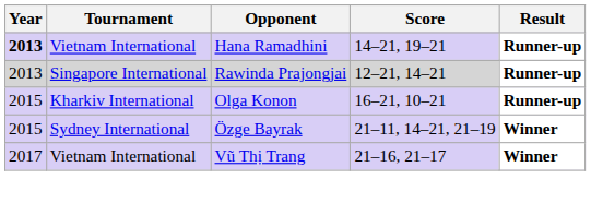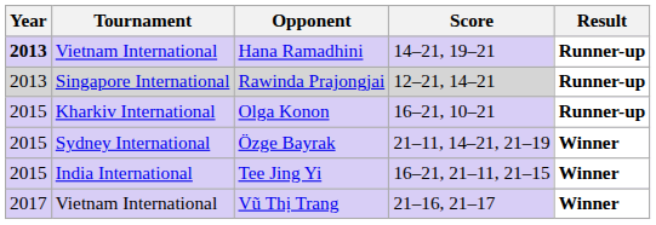 <table class="sortable wikitable" style="font-size: 90%;">
 <tr>
 <th>Year</th>
 <th>Tournament</th>
 <th>Opponent</th>
 <th>Score</th>
 <th>Result</th>
 </tr>
 <tr style="background:#D8CEF6">
 <td align="center"><strong>2013</strong></td>
 <td align="left"><a href='#'>Vietnam International</a></td>
 <td align="left"> <a href='#'>Hana Ramadhini</a></td>
 <td align="left">14–21, 19–21</td>
 <td style="text-align:left; background:white"> <strong>Runner-up</strong></td>
 </tr>
 <tr style="background:#D5D5D5">
 <td align="center">2013</td>
 <td align="left"><a href='#'>Singapore International</a></td>
 <td align="left"> <a href='#'>Rawinda Prajongjai</a></td>
 <td align="left">12–21, 14–21</td>
 <td style="text-align:left; background:white"> <strong>Runner-up</strong></td>
 </tr>
 <tr style="background:#D8CEF6">
 <td align="center">2015</td>
 <td align="left"><a href='#'>Kharkiv International</a></td>
 <td align="left"> <a href='#'>Olga Konon</a></td>
 <td align="left">16–21, 10–21</td>
 <td style="text-align:left; background:white"> <strong>Runner-up</strong></td>
 </tr>
 <tr style="background:#D8CEF6">
 <td align="center">2015</td>
 <td align="left"><a href='#'>Sydney International</a></td>
 <td align="left"> <a href='#'>Özge Bayrak</a></td>
 <td align="left">21–11, 14–21, 21–19</td>
 <td style="text-align:left; background:white"> <strong>Winner</strong></td>
 </tr>
 <tr style="background:#D8CEF6">
+<td align="center">2015</td>
+<td align="left"><a href='#'>India International</a></td>
+<td align="left"> <a href='#'>Tee Jing Yi</a></td>
+<td align="left">16–21, 21–11, 21–15</td>
+<td style="text-align:left; background:white"> <strong>Winner</strong></td>
+</tr>
+<tr style="background:#D8CEF6">
 <td align="center">2017</td>
 <td align="left">Vietnam International</td>
 <td align="left"> <a href='#'>Vũ Thị Trang</a></td>
 <td align="left">21–16, 21–17</td>
 <td style="text-align:left; background:white"> <strong>Winner</strong></td>
 </tr>
 </table>
